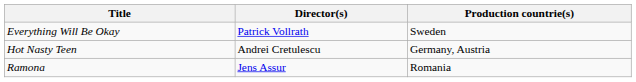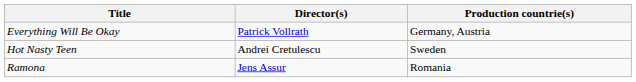 <table class="sortable wikitable" style="width:100%; margin-bottom:4px" cellpadding="5">
 <tr>
 <th scope="col">Title</th>
 <th scope="col">Director(s)</th>
 <th scope="col">Production countrie(s)</th>
 </tr>
 <tr>
 <td><em>Everything Will Be Okay</em></td>
 <td><a href='#'>Patrick Vollrath</a></td>
-<td>Sweden</td>
+<td>Germany, Austria</td>
 </tr>
 <tr>
 <td><em>Hot Nasty Teen</em></td>
 <td>Andrei Cretulescu</td>
-<td>Germany, Austria</td>
+<td>Sweden</td>
 </tr>
 <tr>
 <td><em>Ramona</em></td>
 <td><a href='#'>Jens Assur</a></td>
 <td>Romania</td>
 </tr>
 </table>
